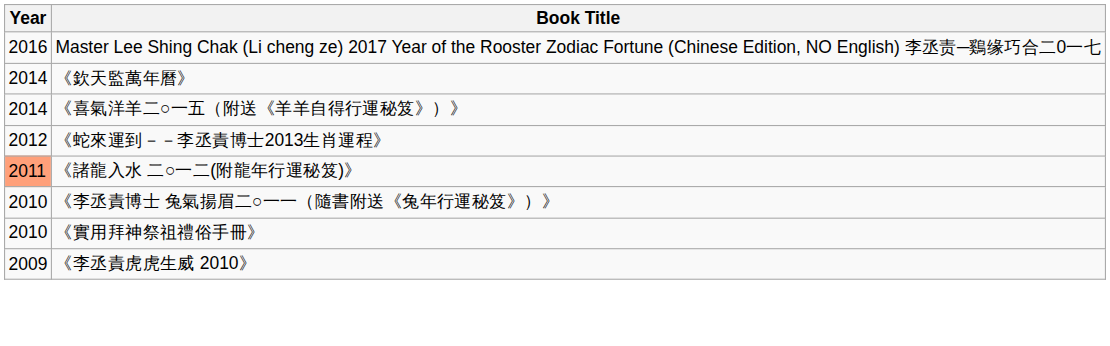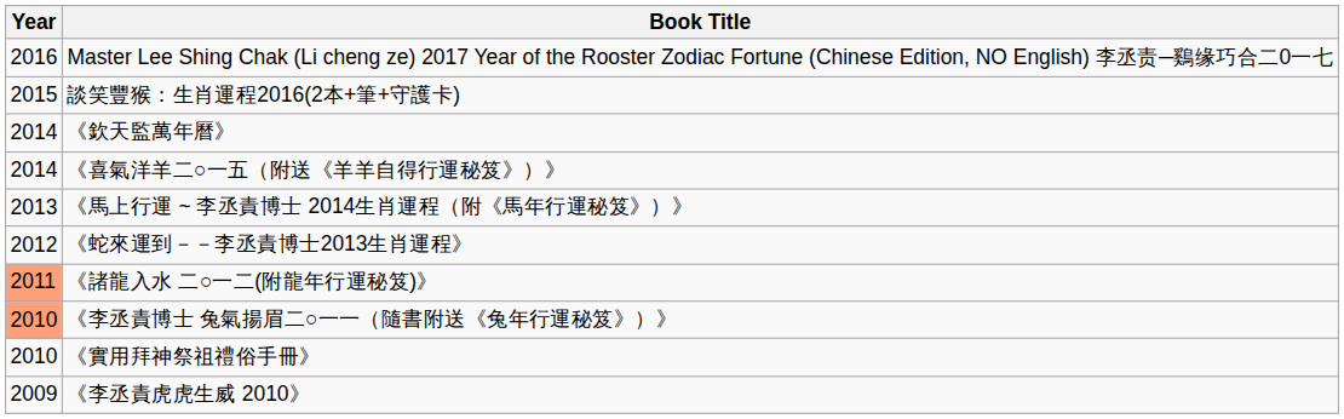 <table class="wikitable">
 <tr>
 <th>Year</th>
 <th>Book Title</th>
 </tr>
 <tr>
 <td>2016</td>
 <td>Master Lee Shing Chak (Li cheng ze) 2017 Year of the Rooster Zodiac Fortune (Chinese Edition, NO English) 李丞责─鷄缘巧合二0一七</td>
 </tr>
 <tr>
+<td>2015</td>
+<td>談笑豐猴：生肖運程2016(2本+筆+守護卡)</td>
+</tr>
+<tr>
 <td>2014</td>
 <td>《欽天監萬年曆》</td>
 </tr>
 <tr>
 <td>2014</td>
 <td>《喜氣洋羊二○一五（附送《羊羊自得行運秘笈》）》</td>
+</tr>
+<tr>
+<td>2013</td>
+<td>《馬上行運 ~ 李丞責博士 2014生肖運程（附《馬年行運秘笈》）》</td>
 </tr>
 <tr>
 <td>2012</td>
 <td>《蛇來運到－－李丞責博士2013生肖運程》</td>
 </tr>
 <tr>
 <td style="background: lightsalmon;">2011</td>
 <td>《諸龍入水 二○一二(附龍年行運秘笈)》</td>
 </tr>
 <tr>
-<td>2010</td>
+<td style="background: lightsalmon;">2010</td>
 <td>《李丞責博士 兔氣揚眉二○一一（隨書附送《兔年行運秘笈》）》</td>
 </tr>
 <tr>
 <td>2010</td>
 <td>《實用拜神祭祖禮俗手冊》</td>
 </tr>
 <tr>
 <td>2009</td>
 <td>《李丞責虎虎生威 2010》</td>
 </tr>
 </table>
